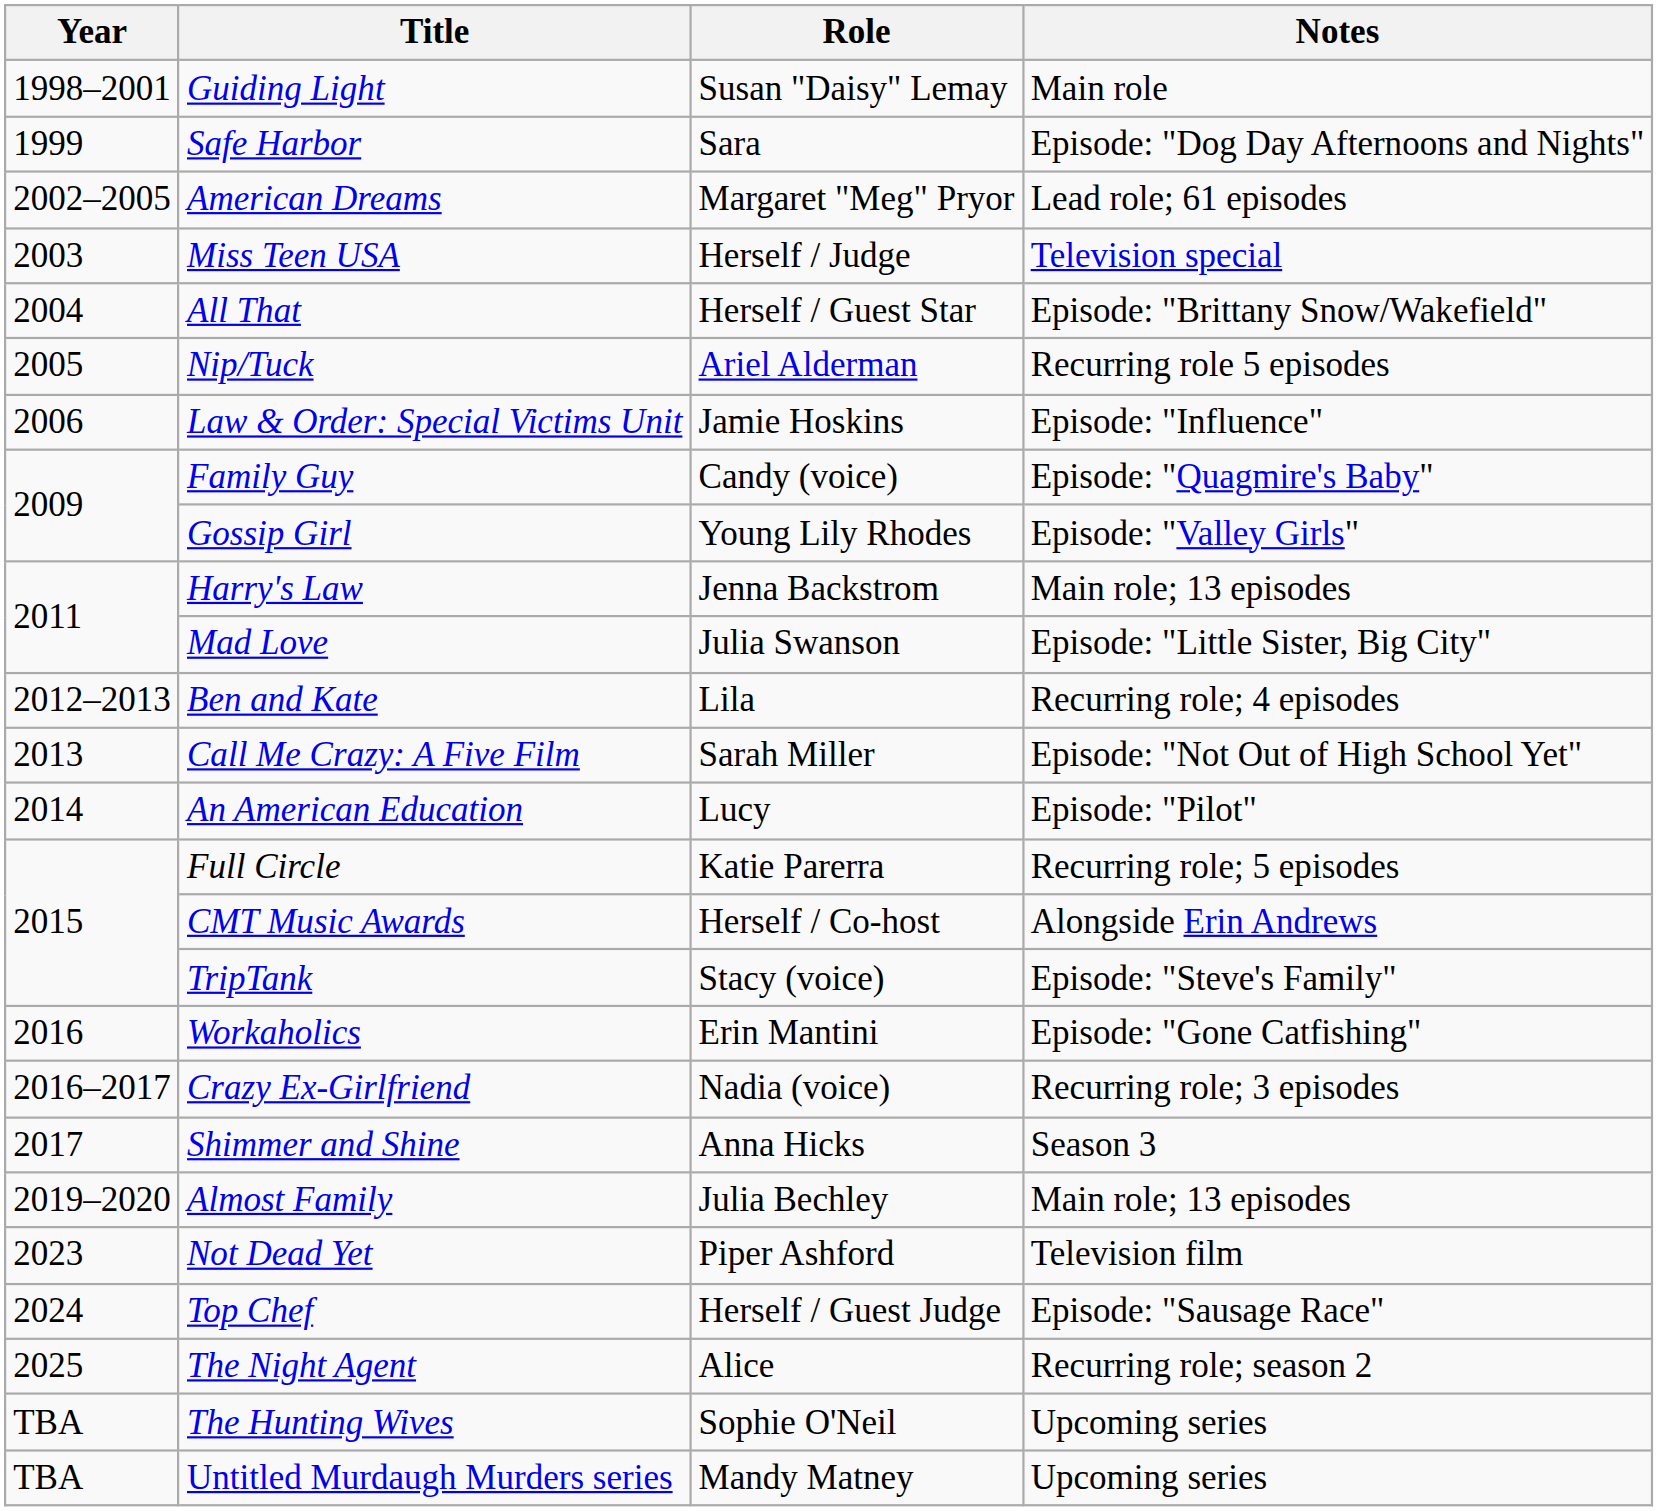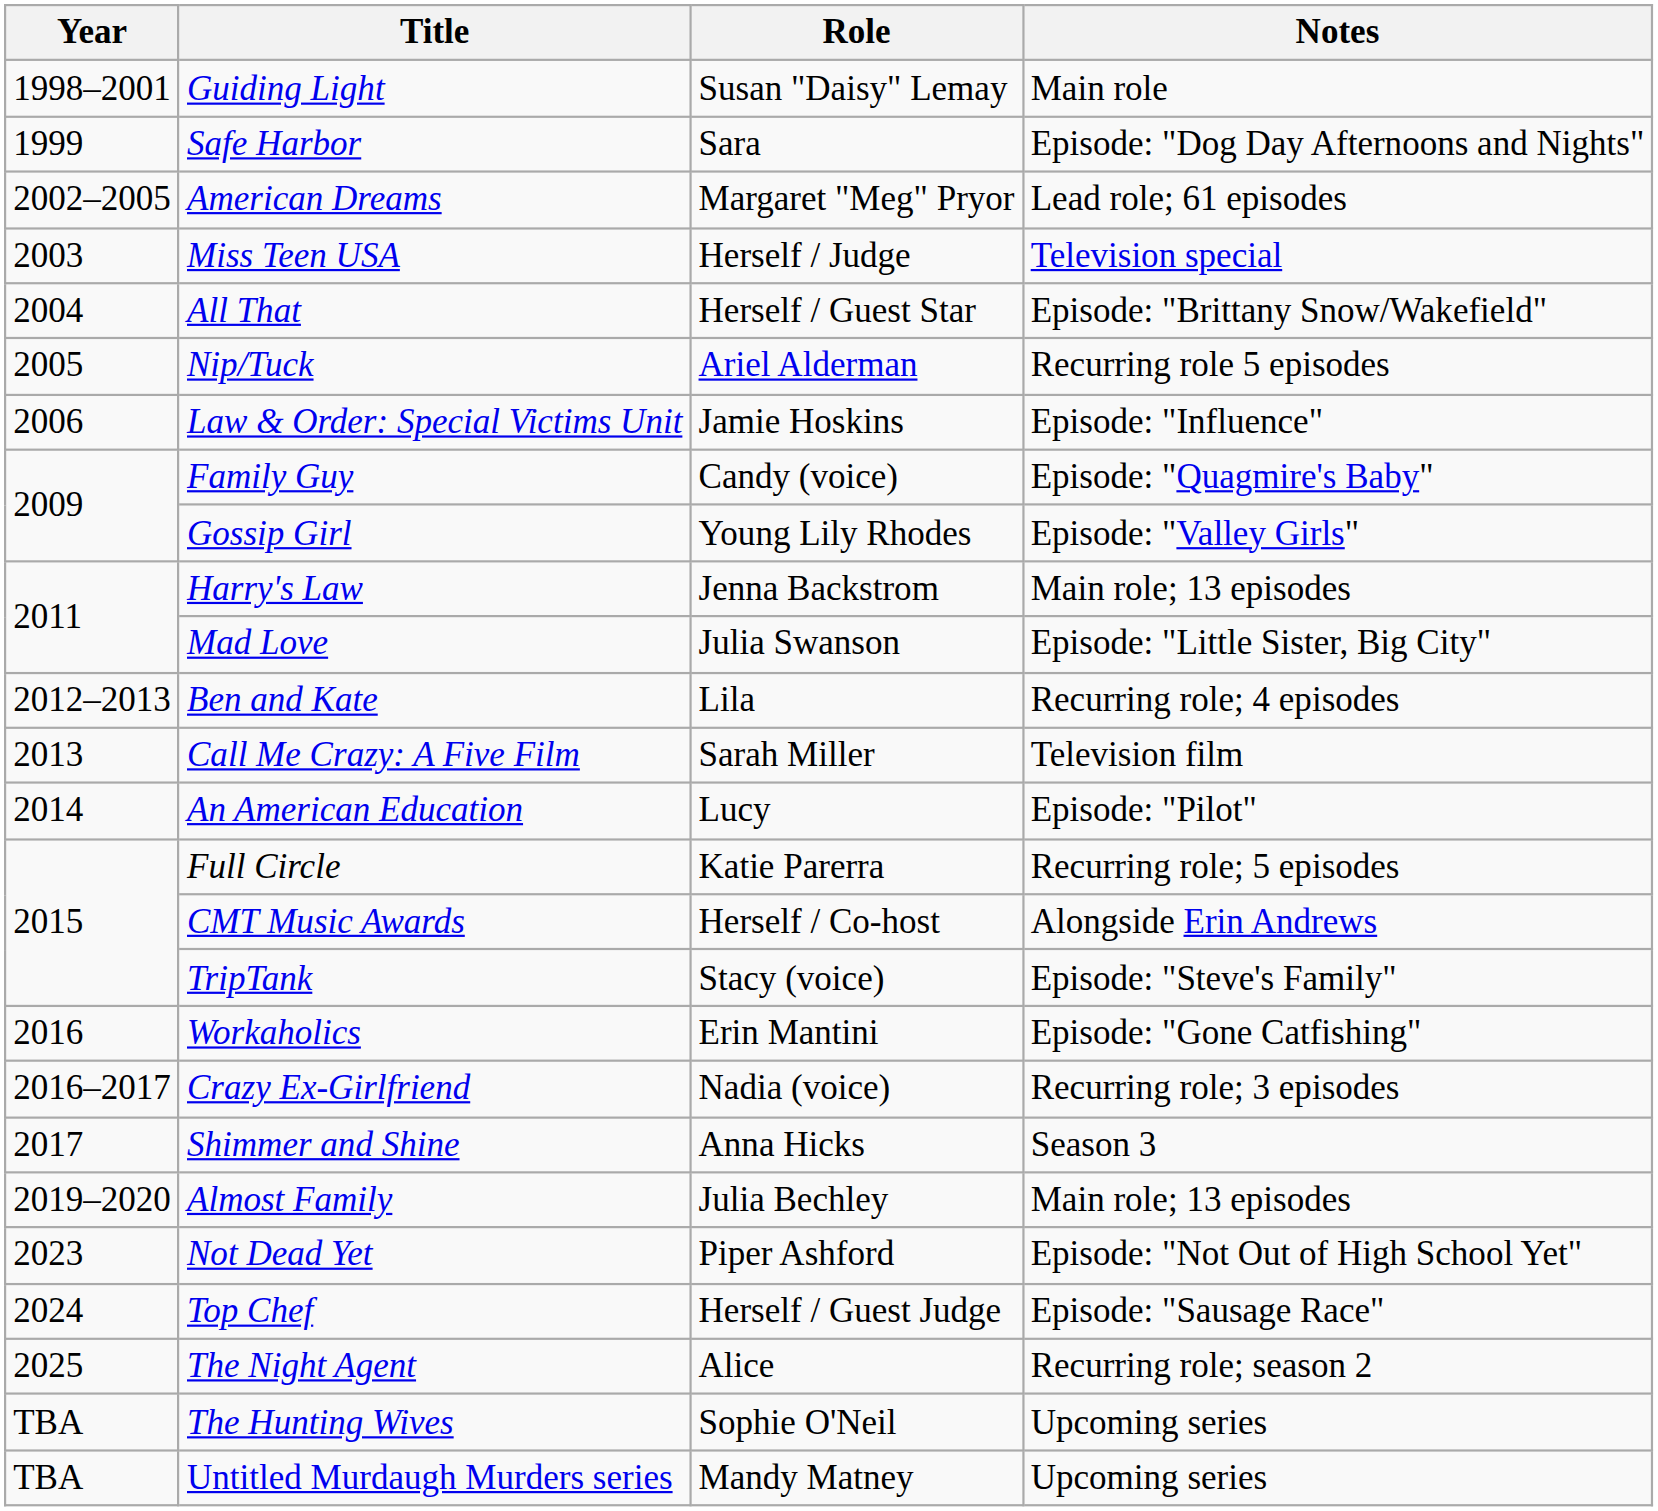 <table class="wikitable sortable">
 <tr>
 <th>Year</th>
 <th>Title</th>
 <th>Role</th>
 <th class="unsortable">Notes</th>
 </tr>
 <tr>
 <td>1998–2001</td>
 <td><em><a href='#'>Guiding Light</a></em></td>
 <td>Susan "Daisy" Lemay</td>
 <td>Main role</td>
 </tr>
 <tr>
 <td>1999</td>
 <td><em><a href='#'>Safe Harbor</a></em></td>
 <td>Sara</td>
 <td>Episode: "Dog Day Afternoons and Nights"</td>
 </tr>
 <tr>
 <td>2002–2005</td>
 <td><em><a href='#'>American Dreams</a></em></td>
 <td>Margaret "Meg" Pryor</td>
 <td>Lead role; 61 episodes</td>
 </tr>
 <tr>
 <td>2003</td>
 <td><em><a href='#'>Miss Teen USA</a></em></td>
 <td>Herself / Judge</td>
 <td><a href='#'>Television special</a></td>
 </tr>
 <tr>
 <td>2004</td>
 <td><em><a href='#'>All That</a></em></td>
 <td>Herself / Guest Star</td>
 <td>Episode: "Brittany Snow/Wakefield"</td>
 </tr>
 <tr>
 <td>2005</td>
 <td><em><a href='#'>Nip/Tuck</a></em></td>
 <td><a href='#'>Ariel Alderman</a></td>
 <td>Recurring role 5 episodes</td>
 </tr>
 <tr>
 <td>2006</td>
 <td><em><a href='#'>Law & Order: Special Victims Unit</a></em></td>
 <td>Jamie Hoskins</td>
 <td>Episode: "Influence"</td>
 </tr>
 <tr>
 <td rowspan="2">2009</td>
 <td><em><a href='#'>Family Guy</a></em></td>
 <td>Candy (voice)</td>
 <td>Episode: "<a href='#'>Quagmire's Baby</a>"</td>
 </tr>
 <tr>
 <td><em><a href='#'>Gossip Girl</a></em></td>
 <td>Young Lily Rhodes</td>
 <td>Episode: "<a href='#'>Valley Girls</a>"</td>
 </tr>
 <tr>
 <td rowspan="2">2011</td>
 <td><em><a href='#'>Harry's Law</a></em></td>
 <td>Jenna Backstrom</td>
 <td>Main role; 13 episodes</td>
 </tr>
 <tr>
 <td><em><a href='#'>Mad Love</a></em></td>
 <td>Julia Swanson</td>
 <td>Episode: "Little Sister, Big City"</td>
 </tr>
 <tr>
 <td>2012–2013</td>
 <td><em><a href='#'>Ben and Kate</a></em></td>
 <td>Lila</td>
 <td>Recurring role; 4 episodes</td>
 </tr>
 <tr>
 <td>2013</td>
 <td><em><a href='#'>Call Me Crazy: A Five Film</a></em></td>
 <td>Sarah Miller</td>
-<td>Episode: "Not Out of High School Yet"</td>
+<td>Television film</td>
 </tr>
 <tr>
 <td>2014</td>
 <td><em><a href='#'>An American Education</a></em></td>
 <td>Lucy</td>
 <td>Episode: "Pilot"</td>
 </tr>
 <tr>
 <td rowspan="3">2015</td>
 <td><em>Full Circle</em></td>
 <td>Katie Parerra</td>
 <td>Recurring role; 5 episodes</td>
 </tr>
 <tr>
 <td><em><a href='#'>CMT Music Awards</a></em></td>
 <td>Herself / Co-host</td>
 <td>Alongside <a href='#'>Erin Andrews</a></td>
 </tr>
 <tr>
 <td><em><a href='#'>TripTank</a></em></td>
 <td>Stacy (voice)</td>
 <td>Episode: "Steve's Family"</td>
 </tr>
 <tr>
 <td>2016</td>
 <td><em><a href='#'>Workaholics</a></em></td>
 <td>Erin Mantini</td>
 <td>Episode: "Gone Catfishing"</td>
 </tr>
 <tr>
 <td>2016–2017</td>
 <td><em><a href='#'>Crazy Ex-Girlfriend</a></em></td>
 <td>Nadia (voice)</td>
 <td>Recurring role; 3 episodes</td>
 </tr>
 <tr>
 <td>2017</td>
 <td><em><a href='#'>Shimmer and Shine</a></em></td>
 <td>Anna Hicks</td>
 <td>Season 3</td>
 </tr>
 <tr>
 <td>2019–2020</td>
 <td><em><a href='#'>Almost Family</a></em></td>
 <td>Julia Bechley</td>
 <td>Main role; 13 episodes</td>
 </tr>
 <tr>
 <td>2023</td>
 <td><em><a href='#'>Not Dead Yet</a></em></td>
 <td>Piper Ashford</td>
-<td>Television film</td>
+<td>Episode: "Not Out of High School Yet"</td>
 </tr>
 <tr>
 <td>2024</td>
 <td><em><a href='#'>Top Chef</a></em></td>
 <td>Herself / Guest Judge</td>
 <td>Episode: "Sausage Race"</td>
 </tr>
 <tr>
 <td>2025</td>
 <td><em><a href='#'>The Night Agent</a></em></td>
 <td>Alice</td>
 <td>Recurring role; season 2</td>
 </tr>
 <tr>
 <td>TBA</td>
 <td><em><a href='#'>The Hunting Wives</a></em></td>
 <td>Sophie O'Neil</td>
 <td>Upcoming series</td>
 </tr>
 <tr>
 <td>TBA</td>
 <td><a href='#'>Untitled Murdaugh Murders series</a></td>
 <td>Mandy Matney</td>
 <td>Upcoming series</td>
 </tr>
 </table>
